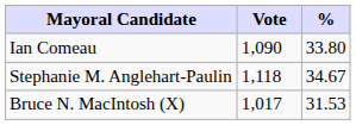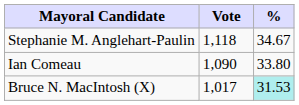 <table class="wikitable">
 <tr>
 <th style="background:#ddf; width:200px;">Mayoral Candidate</th>
 <th style="background:#ddf; width:50px;">Vote</th>
 <th style="background:#ddf; width:30px;">%</th>
 </tr>
 <tr>
+<td>Stephanie M. Anglehart-Paulin</td>
+<td>1,118</td>
+<td>34.67</td>
+</tr>
+<tr>
 <td>Ian Comeau</td>
 <td>1,090</td>
 <td>33.80</td>
 </tr>
 <tr>
-<td>Stephanie M. Anglehart-Paulin</td>
-<td>1,118</td>
-<td>34.67</td>
-</tr>
-<tr>
 <td>Bruce N. MacIntosh (X)</td>
 <td>1,017</td>
-<td>31.53</td>
+<td style="background: paleturquoise;">31.53</td>
 </tr>
 </table>
